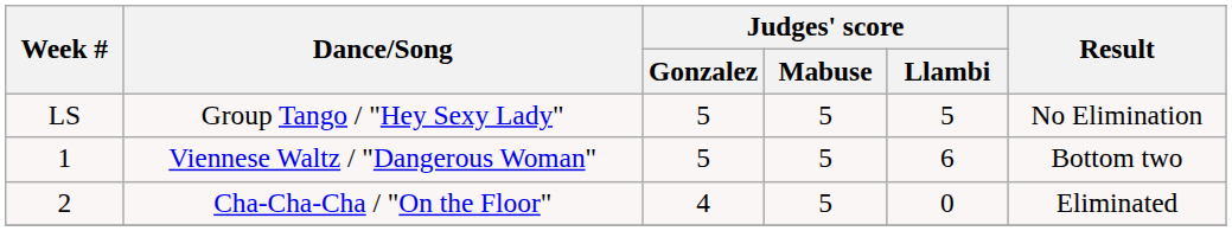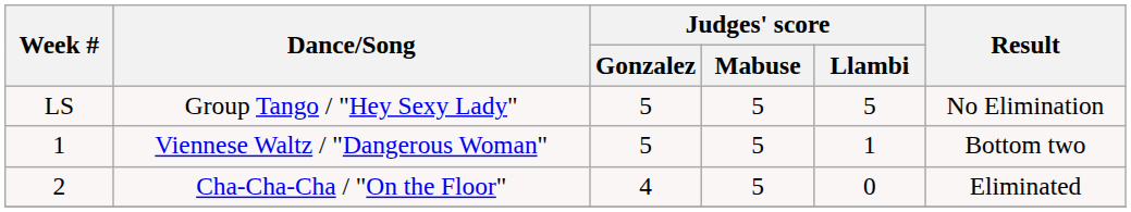 <table class="wikitable collapsible collapsed">
 <tr style="text-align:Center;">
 <th rowspan=2><strong>Week #</strong></th>
 <th rowspan=2><strong>Dance/Song</strong></th>
 <th colspan=3><strong>Judges' score</strong></th>
 <th rowspan=2><strong>Result</strong></th>
 </tr>
 <tr style="text-align: center;">
 <th style="width:10%; ">Gonzalez</th>
 <th style="width:10%; ">Mabuse</th>
 <th style="width:10%; ">Llambi</th>
 </tr>
 <tr>
 <td style="text-align: center; background:#faf6f6;">LS</td>
 <td style="text-align: center; background:#faf6f6;">Group <a href='#'>Tango</a> / "<a href='#'>Hey Sexy Lady</a>"</td>
 <td style="text-align: center; background:#faf6f6;">5</td>
 <td style="text-align: center; background:#faf6f6;">5</td>
 <td style="text-align: center; background:#faf6f6;">5</td>
 <td style="text-align: center; background:#faf6f6;">No Elimination</td>
 </tr>
 <tr style="text-align: center; background:#faf6f6;">
 <td>1</td>
 <td><a href='#'>Viennese Waltz</a> / "<a href='#'>Dangerous Woman</a>"</td>
 <td>5</td>
 <td>5</td>
-<td>6</td>
+<td>1</td>
 <td>Bottom two</td>
 </tr>
 <tr style="text-align:center; text-align:center; background:#faf6f6; background:#faf6f6;">
 <td>2</td>
 <td><a href='#'>Cha-Cha-Cha</a> / "<a href='#'>On the Floor</a>"</td>
 <td>4</td>
 <td>5</td>
 <td>0</td>
 <td>Eliminated</td>
 </tr>
 <tr style="text-align:center; text-align:center; background:#faf6f6; background:#faf6f6;">
 </tr>
 </table>
